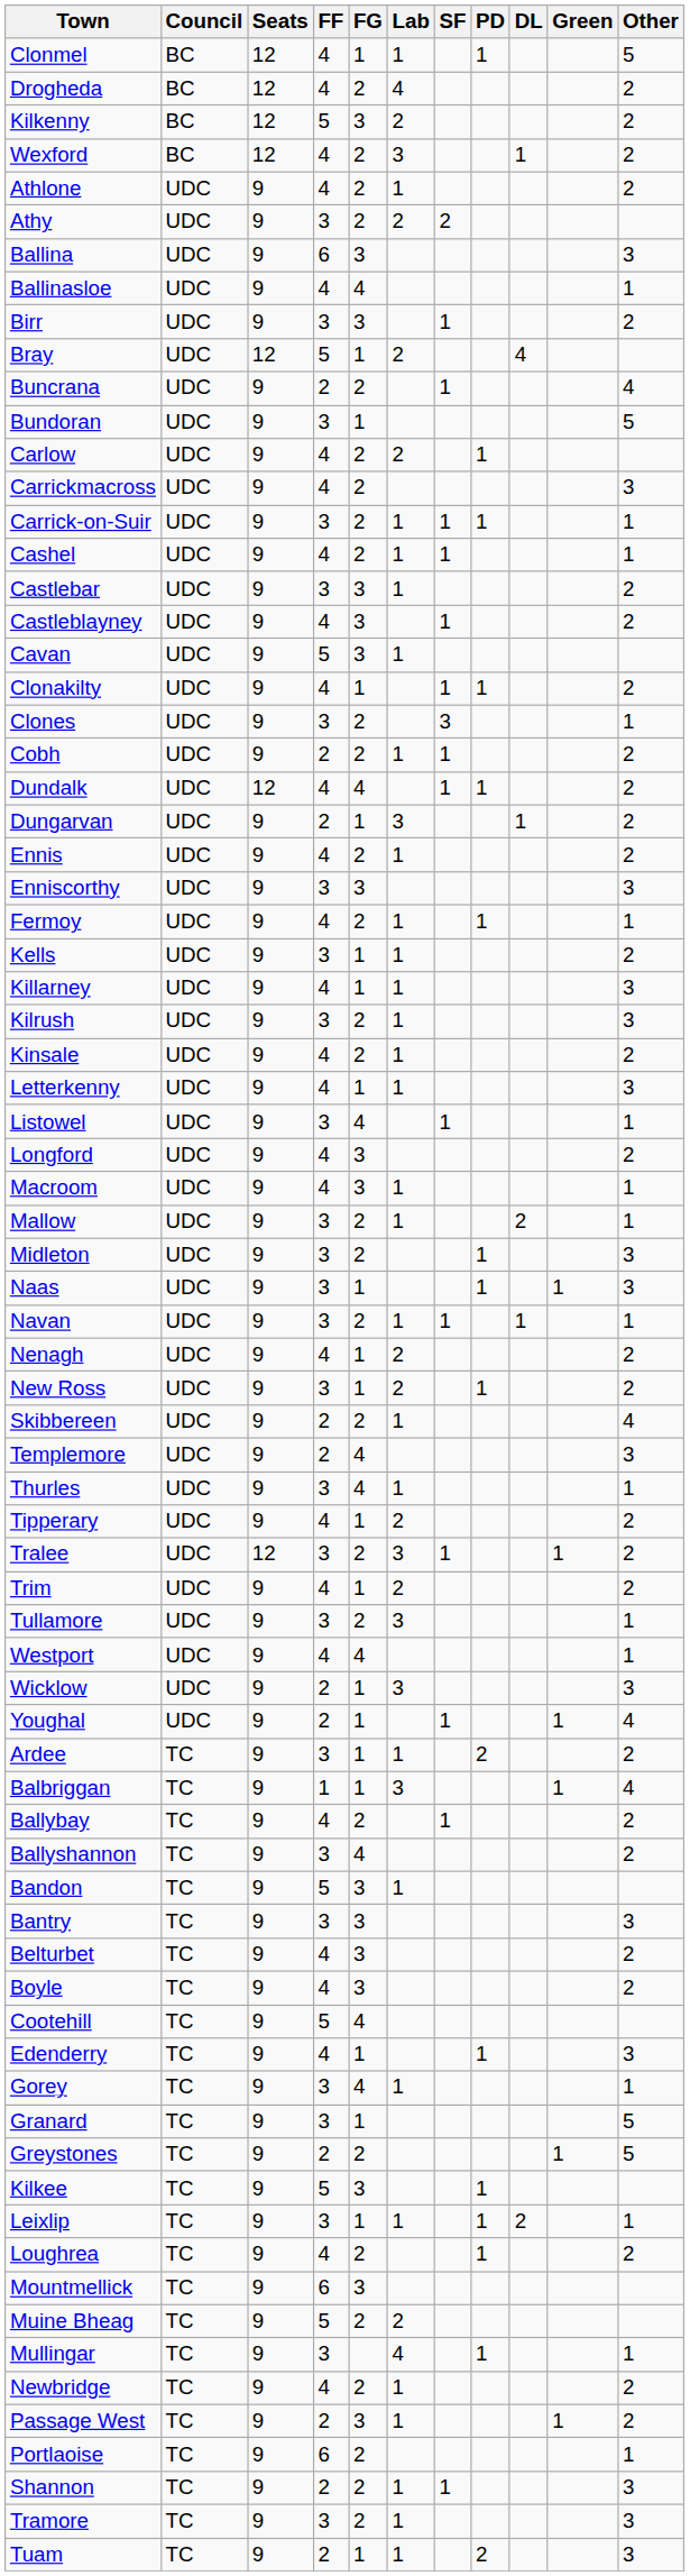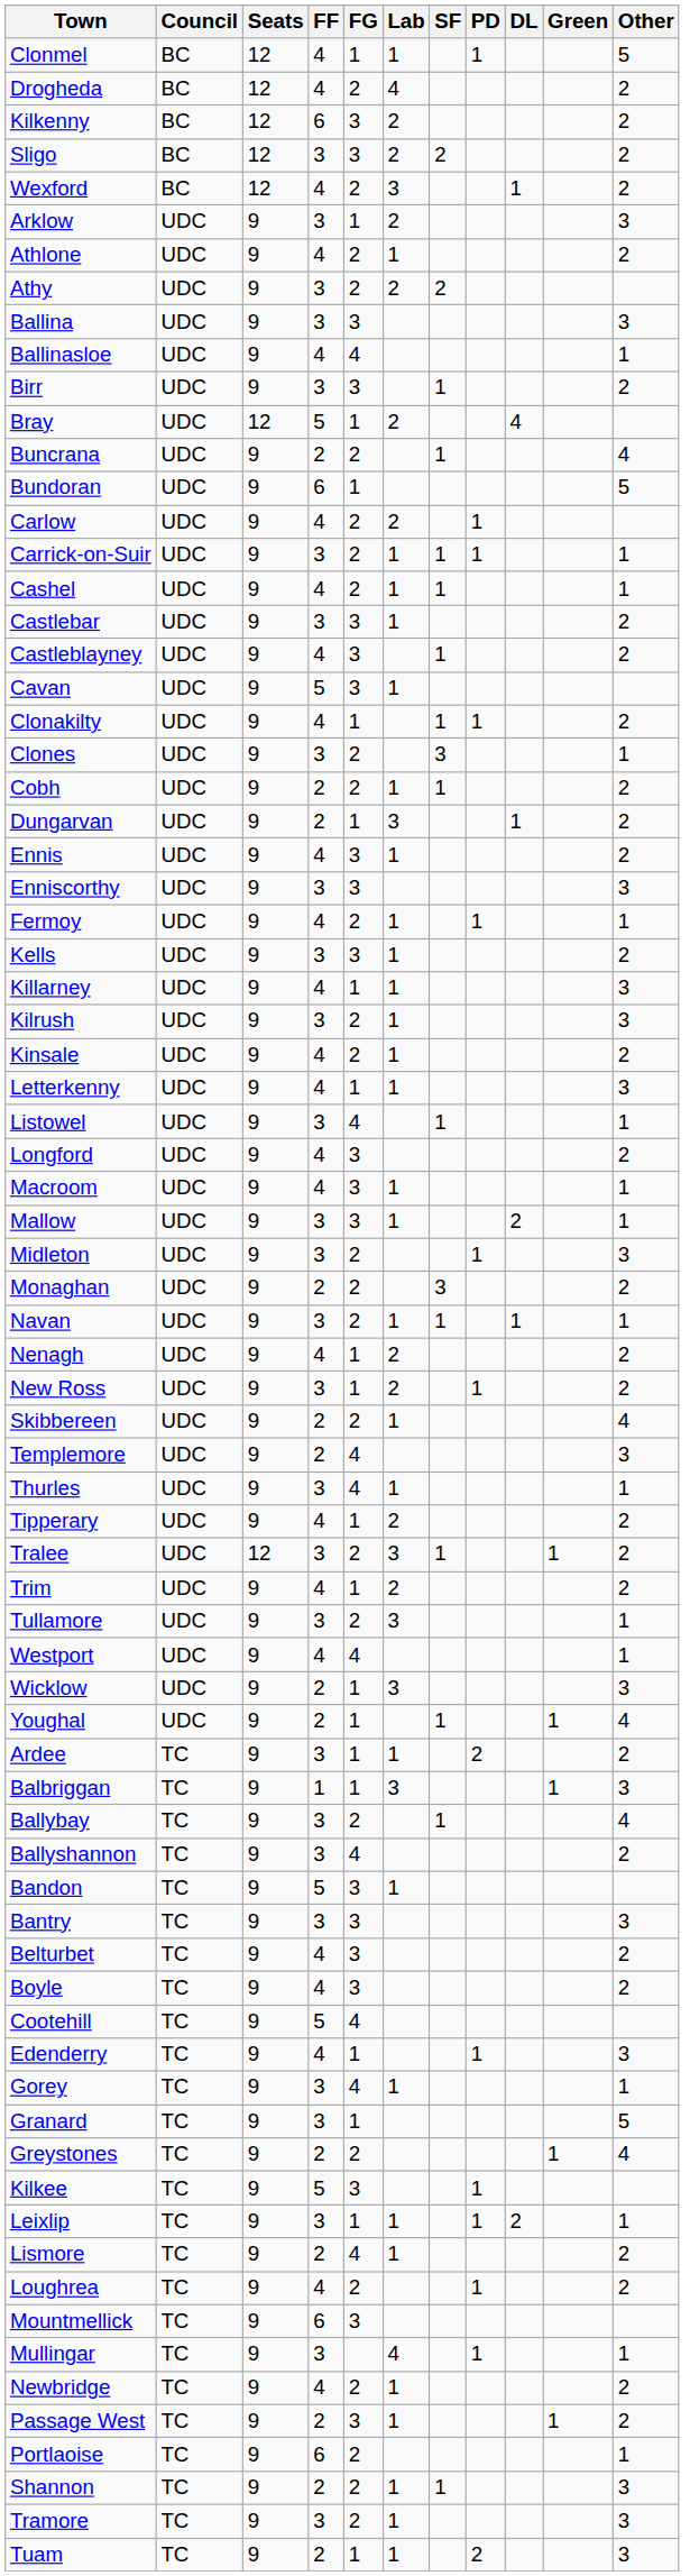 <table class="wikitable sortable">
 <tr>
 <th>Town</th>
 <th>Council<br></th>
 <th data-sort-type="number">Seats</th>
 <th data-sort-type="number">FF</th>
 <th data-sort-type="number">FG</th>
 <th data-sort-type="number">Lab</th>
 <th data-sort-type="number">SF</th>
 <th data-sort-type="number">PD</th>
 <th data-sort-type="number">DL</th>
 <th data-sort-type="number">Green</th>
 <th data-sort-type="number">Other</th>
 </tr>
 <tr>
 <td><a href='#'>Clonmel</a></td>
 <td>BC</td>
 <td>12</td>
 <td>4</td>
 <td>1</td>
 <td>1</td>
 <td></td>
 <td>1</td>
 <td></td>
 <td></td>
 <td>5</td>
 </tr>
 <tr>
 <td><a href='#'>Drogheda</a></td>
 <td>BC</td>
 <td>12</td>
 <td>4</td>
 <td>2</td>
 <td>4</td>
 <td></td>
 <td></td>
 <td></td>
 <td></td>
 <td>2</td>
 </tr>
 <tr>
 <td><a href='#'>Kilkenny</a></td>
 <td>BC</td>
 <td>12</td>
-<td>5</td>
+<td>6</td>
 <td>3</td>
 <td>2</td>
 <td></td>
+<td></td>
+<td></td>
+<td></td>
+<td>2</td>
+</tr>
+<tr>
+<td><a href='#'>Sligo</a></td>
+<td>BC</td>
+<td>12</td>
+<td>3</td>
+<td>3</td>
+<td>2</td>
+<td>2</td>
 <td></td>
 <td></td>
 <td></td>
 <td>2</td>
 </tr>
 <tr>
 <td><a href='#'>Wexford</a></td>
 <td>BC</td>
 <td>12</td>
 <td>4</td>
 <td>2</td>
 <td>3</td>
 <td></td>
 <td></td>
 <td>1</td>
 <td></td>
 <td>2</td>
+</tr>
+<tr>
+<td><a href='#'>Arklow</a></td>
+<td>UDC</td>
+<td>9</td>
+<td>3</td>
+<td>1</td>
+<td>2</td>
+<td></td>
+<td></td>
+<td></td>
+<td></td>
+<td>3</td>
 </tr>
 <tr>
 <td><a href='#'>Athlone</a></td>
 <td>UDC</td>
 <td>9</td>
 <td>4</td>
 <td>2</td>
 <td>1</td>
 <td></td>
 <td></td>
 <td></td>
 <td></td>
 <td>2</td>
 </tr>
 <tr>
 <td><a href='#'>Athy</a></td>
 <td>UDC</td>
 <td>9</td>
 <td>3</td>
 <td>2</td>
 <td>2</td>
 <td>2</td>
 <td></td>
 <td></td>
 <td></td>
 <td></td>
 </tr>
 <tr>
 <td><a href='#'>Ballina</a></td>
 <td>UDC</td>
 <td>9</td>
-<td>6</td>
+<td>3</td>
 <td>3</td>
 <td></td>
 <td></td>
 <td></td>
 <td></td>
 <td></td>
 <td>3</td>
 </tr>
 <tr>
 <td><a href='#'>Ballinasloe</a></td>
 <td>UDC</td>
 <td>9</td>
 <td>4</td>
 <td>4</td>
 <td></td>
 <td></td>
 <td></td>
 <td></td>
 <td></td>
 <td>1</td>
 </tr>
 <tr>
 <td><a href='#'>Birr</a></td>
 <td>UDC</td>
 <td>9</td>
 <td>3</td>
 <td>3</td>
 <td></td>
 <td>1</td>
 <td></td>
 <td></td>
 <td></td>
 <td>2</td>
 </tr>
 <tr>
 <td><a href='#'>Bray</a></td>
 <td>UDC</td>
 <td>12</td>
 <td>5</td>
 <td>1</td>
 <td>2</td>
 <td></td>
 <td></td>
 <td>4</td>
 <td></td>
 <td></td>
 </tr>
 <tr>
 <td><a href='#'>Buncrana</a></td>
 <td>UDC</td>
 <td>9</td>
 <td>2</td>
 <td>2</td>
 <td></td>
 <td>1</td>
 <td></td>
 <td></td>
 <td></td>
 <td>4</td>
 </tr>
 <tr>
 <td><a href='#'>Bundoran</a></td>
 <td>UDC</td>
 <td>9</td>
-<td>3</td>
+<td>6</td>
 <td>1</td>
 <td></td>
 <td></td>
 <td></td>
 <td></td>
 <td></td>
 <td>5</td>
 </tr>
 <tr>
 <td><a href='#'>Carlow</a></td>
 <td>UDC</td>
 <td>9</td>
 <td>4</td>
 <td>2</td>
 <td>2</td>
 <td></td>
 <td>1</td>
 <td></td>
 <td></td>
 <td></td>
-</tr>
-<tr>
-<td><a href='#'>Carrickmacross</a></td>
-<td>UDC</td>
-<td>9</td>
-<td>4</td>
-<td>2</td>
-<td></td>
-<td></td>
-<td></td>
-<td></td>
-<td></td>
-<td>3</td>
 </tr>
 <tr>
 <td><a href='#'>Carrick-on-Suir</a></td>
 <td>UDC</td>
 <td>9</td>
 <td>3</td>
 <td>2</td>
 <td>1</td>
 <td>1</td>
 <td>1</td>
 <td></td>
 <td></td>
 <td>1</td>
 </tr>
 <tr>
 <td><a href='#'>Cashel</a></td>
 <td>UDC</td>
 <td>9</td>
 <td>4</td>
 <td>2</td>
 <td>1</td>
 <td>1</td>
 <td></td>
 <td></td>
 <td></td>
 <td>1</td>
 </tr>
 <tr>
 <td><a href='#'>Castlebar</a></td>
 <td>UDC</td>
 <td>9</td>
 <td>3</td>
 <td>3</td>
 <td>1</td>
 <td></td>
 <td></td>
 <td></td>
 <td></td>
 <td>2</td>
 </tr>
 <tr>
 <td><a href='#'>Castleblayney</a></td>
 <td>UDC</td>
 <td>9</td>
 <td>4</td>
 <td>3</td>
 <td></td>
 <td>1</td>
 <td></td>
 <td></td>
 <td></td>
 <td>2</td>
 </tr>
 <tr>
 <td><a href='#'>Cavan</a></td>
 <td>UDC</td>
 <td>9</td>
 <td>5</td>
 <td>3</td>
 <td>1</td>
 <td></td>
 <td></td>
 <td></td>
 <td></td>
 <td></td>
 </tr>
 <tr>
 <td><a href='#'>Clonakilty</a></td>
 <td>UDC</td>
 <td>9</td>
 <td>4</td>
 <td>1</td>
 <td></td>
 <td>1</td>
 <td>1</td>
 <td></td>
 <td></td>
 <td>2</td>
 </tr>
 <tr>
 <td><a href='#'>Clones</a></td>
 <td>UDC</td>
 <td>9</td>
 <td>3</td>
 <td>2</td>
 <td></td>
 <td>3</td>
 <td></td>
 <td></td>
 <td></td>
 <td>1</td>
 </tr>
 <tr>
 <td><a href='#'>Cobh</a></td>
 <td>UDC</td>
 <td>9</td>
 <td>2</td>
 <td>2</td>
 <td>1</td>
 <td>1</td>
 <td></td>
 <td></td>
 <td></td>
 <td>2</td>
 </tr>
 <tr>
-<td><a href='#'>Dundalk</a></td>
-<td>UDC</td>
-<td>12</td>
-<td>4</td>
-<td>4</td>
-<td></td>
-<td>1</td>
-<td>1</td>
-<td></td>
-<td></td>
-<td>2</td>
-</tr>
-<tr>
 <td><a href='#'>Dungarvan</a></td>
 <td>UDC</td>
 <td>9</td>
 <td>2</td>
 <td>1</td>
 <td>3</td>
 <td></td>
 <td></td>
 <td>1</td>
 <td></td>
 <td>2</td>
 </tr>
 <tr>
 <td><a href='#'>Ennis</a></td>
 <td>UDC</td>
 <td>9</td>
 <td>4</td>
-<td>2</td>
+<td>3</td>
 <td>1</td>
 <td></td>
 <td></td>
 <td></td>
 <td></td>
 <td>2</td>
 </tr>
 <tr>
 <td><a href='#'>Enniscorthy</a></td>
 <td>UDC</td>
 <td>9</td>
 <td>3</td>
 <td>3</td>
 <td></td>
 <td></td>
 <td></td>
 <td></td>
 <td></td>
 <td>3</td>
 </tr>
 <tr>
 <td><a href='#'>Fermoy</a></td>
 <td>UDC</td>
 <td>9</td>
 <td>4</td>
 <td>2</td>
 <td>1</td>
 <td></td>
 <td>1</td>
 <td></td>
 <td></td>
 <td>1</td>
 </tr>
 <tr>
 <td><a href='#'>Kells</a></td>
 <td>UDC</td>
 <td>9</td>
 <td>3</td>
-<td>1</td>
+<td>3</td>
 <td>1</td>
 <td></td>
 <td></td>
 <td></td>
 <td></td>
 <td>2</td>
 </tr>
 <tr>
 <td><a href='#'>Killarney</a></td>
 <td>UDC</td>
 <td>9</td>
 <td>4</td>
 <td>1</td>
 <td>1</td>
 <td></td>
 <td></td>
 <td></td>
 <td></td>
 <td>3</td>
 </tr>
 <tr>
 <td><a href='#'>Kilrush</a></td>
 <td>UDC</td>
 <td>9</td>
 <td>3</td>
 <td>2</td>
 <td>1</td>
 <td></td>
 <td></td>
 <td></td>
 <td></td>
 <td>3</td>
 </tr>
 <tr>
 <td><a href='#'>Kinsale</a></td>
 <td>UDC</td>
 <td>9</td>
 <td>4</td>
 <td>2</td>
 <td>1</td>
 <td></td>
 <td></td>
 <td></td>
 <td></td>
 <td>2</td>
 </tr>
 <tr>
 <td><a href='#'>Letterkenny</a></td>
 <td>UDC</td>
 <td>9</td>
 <td>4</td>
 <td>1</td>
 <td>1</td>
 <td></td>
 <td></td>
 <td></td>
 <td></td>
 <td>3</td>
 </tr>
 <tr>
 <td><a href='#'>Listowel</a></td>
 <td>UDC</td>
 <td>9</td>
 <td>3</td>
 <td>4</td>
 <td></td>
 <td>1</td>
 <td></td>
 <td></td>
 <td></td>
 <td>1</td>
 </tr>
 <tr>
 <td><a href='#'>Longford</a></td>
 <td>UDC</td>
 <td>9</td>
 <td>4</td>
 <td>3</td>
 <td></td>
 <td></td>
 <td></td>
 <td></td>
 <td></td>
 <td>2</td>
 </tr>
 <tr>
 <td><a href='#'>Macroom</a></td>
 <td>UDC</td>
 <td>9</td>
 <td>4</td>
 <td>3</td>
 <td>1</td>
 <td></td>
 <td></td>
 <td></td>
 <td></td>
 <td>1</td>
 </tr>
 <tr>
 <td><a href='#'>Mallow</a></td>
 <td>UDC</td>
 <td>9</td>
 <td>3</td>
-<td>2</td>
+<td>3</td>
 <td>1</td>
 <td></td>
 <td></td>
 <td>2</td>
 <td></td>
 <td>1</td>
 </tr>
 <tr>
 <td><a href='#'>Midleton</a></td>
 <td>UDC</td>
 <td>9</td>
 <td>3</td>
 <td>2</td>
 <td></td>
 <td></td>
 <td>1</td>
 <td></td>
 <td></td>
 <td>3</td>
 </tr>
 <tr>
-<td><a href='#'>Naas</a></td>
+<td><a href='#'>Monaghan</a></td>
 <td>UDC</td>
 <td>9</td>
+<td>2</td>
+<td>2</td>
+<td></td>
 <td>3</td>
-<td>1</td>
 <td></td>
 <td></td>
-<td>1</td>
 <td></td>
-<td>1</td>
-<td>3</td>
+<td>2</td>
 </tr>
 <tr>
 <td><a href='#'>Navan</a></td>
 <td>UDC</td>
 <td>9</td>
 <td>3</td>
 <td>2</td>
 <td>1</td>
 <td>1</td>
 <td></td>
 <td>1</td>
 <td></td>
 <td>1</td>
 </tr>
 <tr>
 <td><a href='#'>Nenagh</a></td>
 <td>UDC</td>
 <td>9</td>
 <td>4</td>
 <td>1</td>
 <td>2</td>
 <td></td>
 <td></td>
 <td></td>
 <td></td>
 <td>2</td>
 </tr>
 <tr>
 <td><a href='#'>New Ross</a></td>
 <td>UDC</td>
 <td>9</td>
 <td>3</td>
 <td>1</td>
 <td>2</td>
 <td></td>
 <td>1</td>
 <td></td>
 <td></td>
 <td>2</td>
 </tr>
 <tr>
 <td><a href='#'>Skibbereen</a></td>
 <td>UDC</td>
 <td>9</td>
 <td>2</td>
 <td>2</td>
 <td>1</td>
 <td></td>
 <td></td>
 <td></td>
 <td></td>
 <td>4</td>
 </tr>
 <tr>
 <td><a href='#'>Templemore</a></td>
 <td>UDC</td>
 <td>9</td>
 <td>2</td>
 <td>4</td>
 <td></td>
 <td></td>
 <td></td>
 <td></td>
 <td></td>
 <td>3</td>
 </tr>
 <tr>
 <td><a href='#'>Thurles</a></td>
 <td>UDC</td>
 <td>9</td>
 <td>3</td>
 <td>4</td>
 <td>1</td>
 <td></td>
 <td></td>
 <td></td>
 <td></td>
 <td>1</td>
 </tr>
 <tr>
 <td><a href='#'>Tipperary</a></td>
 <td>UDC</td>
 <td>9</td>
 <td>4</td>
 <td>1</td>
 <td>2</td>
 <td></td>
 <td></td>
 <td></td>
 <td></td>
 <td>2</td>
 </tr>
 <tr>
 <td><a href='#'>Tralee</a></td>
 <td>UDC</td>
 <td>12</td>
 <td>3</td>
 <td>2</td>
 <td>3</td>
 <td>1</td>
 <td></td>
 <td></td>
 <td>1</td>
 <td>2</td>
 </tr>
 <tr>
 <td><a href='#'>Trim</a></td>
 <td>UDC</td>
 <td>9</td>
 <td>4</td>
 <td>1</td>
 <td>2</td>
 <td></td>
 <td></td>
 <td></td>
 <td></td>
 <td>2</td>
 </tr>
 <tr>
 <td><a href='#'>Tullamore</a></td>
 <td>UDC</td>
 <td>9</td>
 <td>3</td>
 <td>2</td>
 <td>3</td>
 <td></td>
 <td></td>
 <td></td>
 <td></td>
 <td>1</td>
 </tr>
 <tr>
 <td><a href='#'>Westport</a></td>
 <td>UDC</td>
 <td>9</td>
 <td>4</td>
 <td>4</td>
 <td></td>
 <td></td>
 <td></td>
 <td></td>
 <td></td>
 <td>1</td>
 </tr>
 <tr>
 <td><a href='#'>Wicklow</a></td>
 <td>UDC</td>
 <td>9</td>
 <td>2</td>
 <td>1</td>
 <td>3</td>
 <td></td>
 <td></td>
 <td></td>
 <td></td>
 <td>3</td>
 </tr>
 <tr>
 <td><a href='#'>Youghal</a></td>
 <td>UDC</td>
 <td>9</td>
 <td>2</td>
 <td>1</td>
 <td></td>
 <td>1</td>
 <td></td>
 <td></td>
 <td>1</td>
 <td>4</td>
 </tr>
 <tr>
 <td><a href='#'>Ardee</a></td>
 <td>TC</td>
 <td>9</td>
 <td>3</td>
 <td>1</td>
 <td>1</td>
 <td></td>
 <td>2</td>
 <td></td>
 <td></td>
 <td>2</td>
 </tr>
 <tr>
 <td><a href='#'>Balbriggan</a></td>
 <td>TC</td>
 <td>9</td>
 <td>1</td>
 <td>1</td>
 <td>3</td>
 <td></td>
 <td></td>
 <td></td>
 <td>1</td>
-<td>4</td>
+<td>3</td>
 </tr>
 <tr>
 <td><a href='#'>Ballybay</a></td>
 <td>TC</td>
 <td>9</td>
-<td>4</td>
+<td>3</td>
 <td>2</td>
 <td></td>
 <td>1</td>
 <td></td>
 <td></td>
 <td></td>
-<td>2</td>
+<td>4</td>
 </tr>
 <tr>
 <td><a href='#'>Ballyshannon</a></td>
 <td>TC</td>
 <td>9</td>
 <td>3</td>
 <td>4</td>
 <td></td>
 <td></td>
 <td></td>
 <td></td>
 <td></td>
 <td>2</td>
 </tr>
 <tr>
 <td><a href='#'>Bandon</a></td>
 <td>TC</td>
 <td>9</td>
 <td>5</td>
 <td>3</td>
 <td>1</td>
 <td></td>
 <td></td>
 <td></td>
 <td></td>
 <td></td>
 </tr>
 <tr>
 <td><a href='#'>Bantry</a></td>
 <td>TC</td>
 <td>9</td>
 <td>3</td>
 <td>3</td>
 <td></td>
 <td></td>
 <td></td>
 <td></td>
 <td></td>
 <td>3</td>
 </tr>
 <tr>
 <td><a href='#'>Belturbet</a></td>
 <td>TC</td>
 <td>9</td>
 <td>4</td>
 <td>3</td>
 <td></td>
 <td></td>
 <td></td>
 <td></td>
 <td></td>
 <td>2</td>
 </tr>
 <tr>
 <td><a href='#'>Boyle</a></td>
 <td>TC</td>
 <td>9</td>
 <td>4</td>
 <td>3</td>
 <td></td>
 <td></td>
 <td></td>
 <td></td>
 <td></td>
 <td>2</td>
 </tr>
 <tr>
 <td><a href='#'>Cootehill</a></td>
 <td>TC</td>
 <td>9</td>
 <td>5</td>
 <td>4</td>
 <td></td>
 <td></td>
 <td></td>
 <td></td>
 <td></td>
 <td></td>
 </tr>
 <tr>
 <td><a href='#'>Edenderry</a></td>
 <td>TC</td>
 <td>9</td>
 <td>4</td>
 <td>1</td>
 <td></td>
 <td></td>
 <td>1</td>
 <td></td>
 <td></td>
 <td>3</td>
 </tr>
 <tr>
 <td><a href='#'>Gorey</a></td>
 <td>TC</td>
 <td>9</td>
 <td>3</td>
 <td>4</td>
 <td>1</td>
 <td></td>
 <td></td>
 <td></td>
 <td></td>
 <td>1</td>
 </tr>
 <tr>
 <td><a href='#'>Granard</a></td>
 <td>TC</td>
 <td>9</td>
 <td>3</td>
 <td>1</td>
 <td></td>
 <td></td>
 <td></td>
 <td></td>
 <td></td>
 <td>5</td>
 </tr>
 <tr>
 <td><a href='#'>Greystones</a></td>
 <td>TC</td>
 <td>9</td>
 <td>2</td>
 <td>2</td>
 <td></td>
 <td></td>
 <td></td>
 <td></td>
 <td>1</td>
-<td>5</td>
+<td>4</td>
 </tr>
 <tr>
 <td><a href='#'>Kilkee</a></td>
 <td>TC</td>
 <td>9</td>
 <td>5</td>
 <td>3</td>
 <td></td>
 <td></td>
 <td>1</td>
 <td></td>
 <td></td>
 <td></td>
 </tr>
 <tr>
 <td><a href='#'>Leixlip</a></td>
 <td>TC</td>
 <td>9</td>
 <td>3</td>
 <td>1</td>
 <td>1</td>
 <td></td>
 <td>1</td>
 <td>2</td>
 <td></td>
 <td>1</td>
 </tr>
 <tr>
+<td><a href='#'>Lismore</a></td>
+<td>TC</td>
+<td>9</td>
+<td>2</td>
+<td>4</td>
+<td>1</td>
+<td></td>
+<td></td>
+<td></td>
+<td></td>
+<td>2</td>
+</tr>
+<tr>
 <td><a href='#'>Loughrea</a></td>
 <td>TC</td>
 <td>9</td>
 <td>4</td>
 <td>2</td>
 <td></td>
 <td></td>
 <td>1</td>
 <td></td>
 <td></td>
 <td>2</td>
 </tr>
 <tr>
 <td><a href='#'>Mountmellick</a></td>
 <td>TC</td>
 <td>9</td>
 <td>6</td>
 <td>3</td>
 <td></td>
-<td></td>
-<td></td>
-<td></td>
-<td></td>
-<td></td>
-</tr>
-<tr>
-<td><a href='#'>Muine Bheag</a></td>
-<td>TC</td>
-<td>9</td>
-<td>5</td>
-<td>2</td>
-<td>2</td>
 <td></td>
 <td></td>
 <td></td>
 <td></td>
 <td></td>
 </tr>
 <tr>
 <td><a href='#'>Mullingar</a></td>
 <td>TC</td>
 <td>9</td>
 <td>3</td>
 <td></td>
 <td>4</td>
 <td></td>
 <td>1</td>
 <td></td>
 <td></td>
 <td>1</td>
 </tr>
 <tr>
 <td><a href='#'>Newbridge</a></td>
 <td>TC</td>
 <td>9</td>
 <td>4</td>
 <td>2</td>
 <td>1</td>
 <td></td>
 <td></td>
 <td></td>
 <td></td>
 <td>2</td>
 </tr>
 <tr>
 <td><a href='#'>Passage West</a></td>
 <td>TC</td>
 <td>9</td>
 <td>2</td>
 <td>3</td>
 <td>1</td>
 <td></td>
 <td></td>
 <td></td>
 <td>1</td>
 <td>2</td>
 </tr>
 <tr>
 <td><a href='#'>Portlaoise</a></td>
 <td>TC</td>
 <td>9</td>
 <td>6</td>
 <td>2</td>
 <td></td>
 <td></td>
 <td></td>
 <td></td>
 <td></td>
 <td>1</td>
 </tr>
 <tr>
 <td><a href='#'>Shannon</a></td>
 <td>TC</td>
 <td>9</td>
 <td>2</td>
 <td>2</td>
 <td>1</td>
 <td>1</td>
 <td></td>
 <td></td>
 <td></td>
 <td>3</td>
 </tr>
 <tr>
 <td><a href='#'>Tramore</a></td>
 <td>TC</td>
 <td>9</td>
 <td>3</td>
 <td>2</td>
 <td>1</td>
 <td></td>
 <td></td>
 <td></td>
 <td></td>
 <td>3</td>
 </tr>
 <tr>
 <td><a href='#'>Tuam</a></td>
 <td>TC</td>
 <td>9</td>
 <td>2</td>
 <td>1</td>
 <td>1</td>
 <td></td>
 <td>2</td>
 <td></td>
 <td></td>
 <td>3</td>
 </tr>
 </table>
